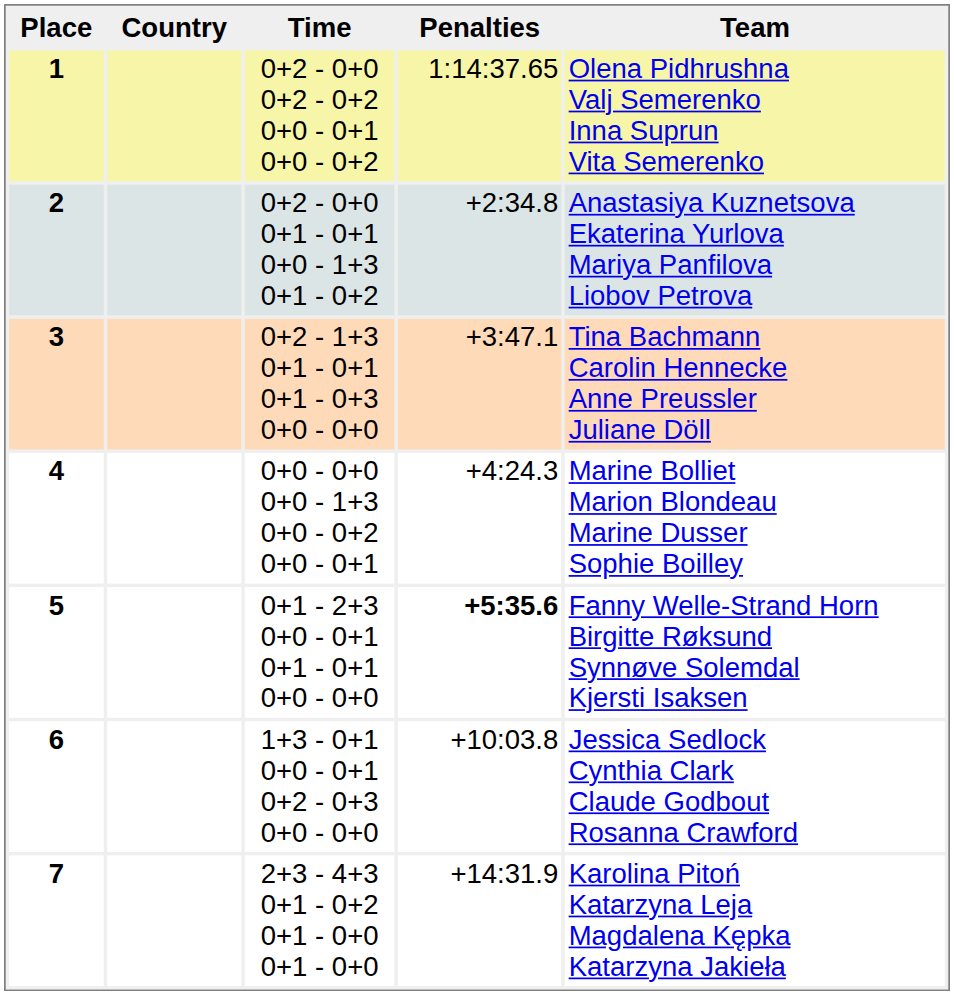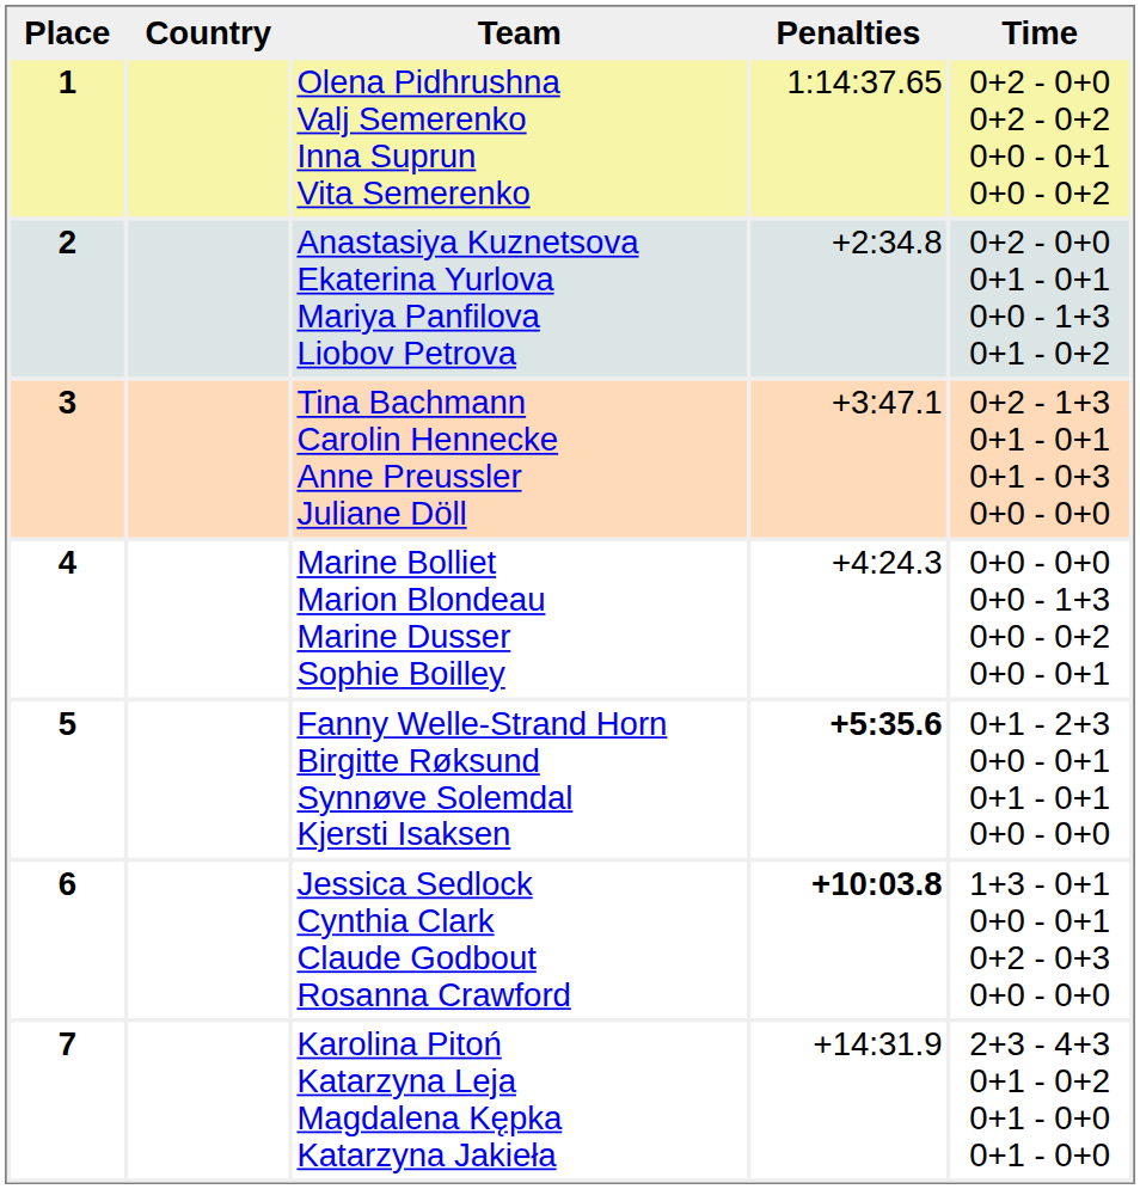 <table style="border-style:solid; border-width:1px; border-color:#808080; background-color:#EFEFEF;" cellspacing="2" cellpadding="2" width="550">
 <tr bgcolor="#EFEFEF">
 <th>Place</th>
 <th>Country</th>
+<th>Team</th>
+<th>Penalties</th>
 <th>Time</th>
-<th>Penalties</th>
-<th>Team</th>
 </tr>
 <tr align="center" valign="top" bgcolor="#F7F6A8">
 <th>1</th>
 <td align="left"></td>
+<td align="left"><a href='#'>Olena Pidhrushna</a><br><a href='#'>Valj Semerenko</a> <br><a href='#'>Inna Suprun</a> <br><a href='#'>Vita Semerenko</a></td>
+<td align="right">1:14:37.65</td>
 <td align="center">0+2 - 0+0<br> 0+2 - 0+2<br> 0+0 - 0+1<br> 0+0 - 0+2</td>
-<td align="right">1:14:37.65</td>
-<td align="left"><a href='#'>Olena Pidhrushna</a><br><a href='#'>Valj Semerenko</a> <br><a href='#'>Inna Suprun</a> <br><a href='#'>Vita Semerenko</a></td>
 </tr>
 <tr align="center" valign="top" bgcolor="#DCE5E5">
 <th>2</th>
 <td align="left"></td>
+<td align="left"><a href='#'>Anastasiya Kuznetsova</a><br><a href='#'>Ekaterina Yurlova</a> <br><a href='#'>Mariya Panfilova</a> <br><a href='#'>Liobov Petrova</a></td>
+<td align="right">+2:34.8</td>
 <td align="center">0+2 - 0+0<br> 0+1 - 0+1<br> 0+0 - 1+3<br> 0+1 - 0+2</td>
-<td align="right">+2:34.8</td>
-<td align="left"><a href='#'>Anastasiya Kuznetsova</a><br><a href='#'>Ekaterina Yurlova</a> <br><a href='#'>Mariya Panfilova</a> <br><a href='#'>Liobov Petrova</a></td>
 </tr>
 <tr align="center" valign="top" bgcolor="#FFDAB9">
 <th>3</th>
 <td align="left"></td>
+<td align="left"><a href='#'>Tina Bachmann</a><br><a href='#'>Carolin Hennecke</a> <br><a href='#'>Anne Preussler</a> <br><a href='#'>Juliane Döll</a></td>
+<td align="right">+3:47.1</td>
 <td align="center">0+2 - 1+3<br> 0+1 - 0+1<br> 0+1 - 0+3<br> 0+0 - 0+0</td>
-<td align="right">+3:47.1</td>
-<td align="left"><a href='#'>Tina Bachmann</a><br><a href='#'>Carolin Hennecke</a> <br><a href='#'>Anne Preussler</a> <br><a href='#'>Juliane Döll</a></td>
 </tr>
 <tr align="center" valign="top" bgcolor="#FFFFFF">
 <th>4</th>
 <td align="left"></td>
+<td align="left"><a href='#'>Marine Bolliet</a><br><a href='#'>Marion Blondeau</a> <br><a href='#'>Marine Dusser</a> <br><a href='#'>Sophie Boilley</a></td>
+<td align="right">+4:24.3</td>
 <td align="center">0+0 - 0+0<br> 0+0 - 1+3<br> 0+0 - 0+2<br> 0+0 - 0+1</td>
-<td align="right">+4:24.3</td>
-<td align="left"><a href='#'>Marine Bolliet</a><br><a href='#'>Marion Blondeau</a> <br><a href='#'>Marine Dusser</a> <br><a href='#'>Sophie Boilley</a></td>
 </tr>
 <tr align="center" valign="top" bgcolor="#FFFFFF">
 <th>5</th>
 <td align="left"></td>
+<td align="left"><a href='#'>Fanny Welle-Strand Horn</a><br><a href='#'>Birgitte Røksund</a> <br><a href='#'>Synnøve Solemdal</a> <br><a href='#'>Kjersti Isaksen</a></td>
+<td align="right"><strong>+5:35.6</strong></td>
 <td align="center">0+1 - 2+3<br> 0+0 - 0+1<br> 0+1 - 0+1<br> 0+0 - 0+0</td>
-<td align="right"><strong>+5:35.6</strong></td>
-<td align="left"><a href='#'>Fanny Welle-Strand Horn</a><br><a href='#'>Birgitte Røksund</a> <br><a href='#'>Synnøve Solemdal</a> <br><a href='#'>Kjersti Isaksen</a></td>
 </tr>
 <tr align="center" valign="top" bgcolor="#FFFFFF">
 <th>6</th>
 <td align="left"></td>
+<td align="left"><a href='#'>Jessica Sedlock</a><br><a href='#'>Cynthia Clark</a> <br><a href='#'>Claude Godbout</a> <br><a href='#'>Rosanna Crawford</a></td>
+<td align="right"><strong>+10:03.8</strong></td>
 <td align="center">1+3 - 0+1<br> 0+0 - 0+1<br> 0+2 - 0+3<br> 0+0 - 0+0</td>
-<td align="right">+10:03.8</td>
-<td align="left"><a href='#'>Jessica Sedlock</a><br><a href='#'>Cynthia Clark</a> <br><a href='#'>Claude Godbout</a> <br><a href='#'>Rosanna Crawford</a></td>
 </tr>
 <tr align="center" valign="top" bgcolor="#FFFFFF">
 <th>7</th>
 <td align="left"></td>
+<td align="left"><a href='#'>Karolina Pitoń</a><br><a href='#'>Katarzyna Leja</a> <br><a href='#'>Magdalena Kępka</a> <br><a href='#'>Katarzyna Jakieła</a></td>
+<td align="right">+14:31.9</td>
 <td align="center">2+3 - 4+3<br> 0+1 - 0+2<br> 0+1 - 0+0<br> 0+1 - 0+0</td>
-<td align="right">+14:31.9</td>
-<td align="left"><a href='#'>Karolina Pitoń</a><br><a href='#'>Katarzyna Leja</a> <br><a href='#'>Magdalena Kępka</a> <br><a href='#'>Katarzyna Jakieła</a></td>
 </tr>
 </table>
